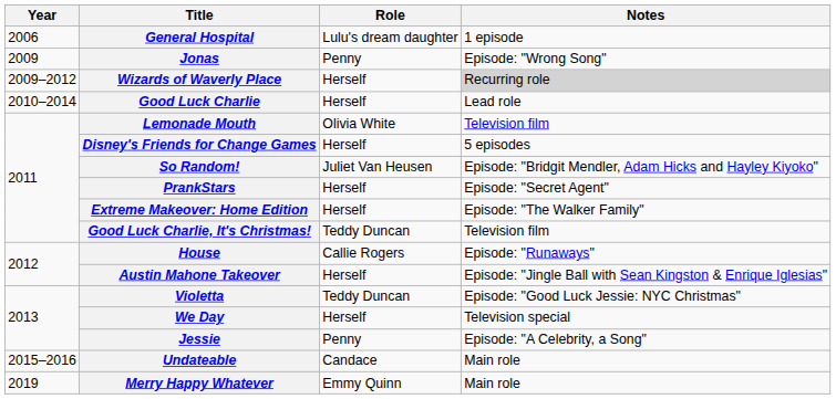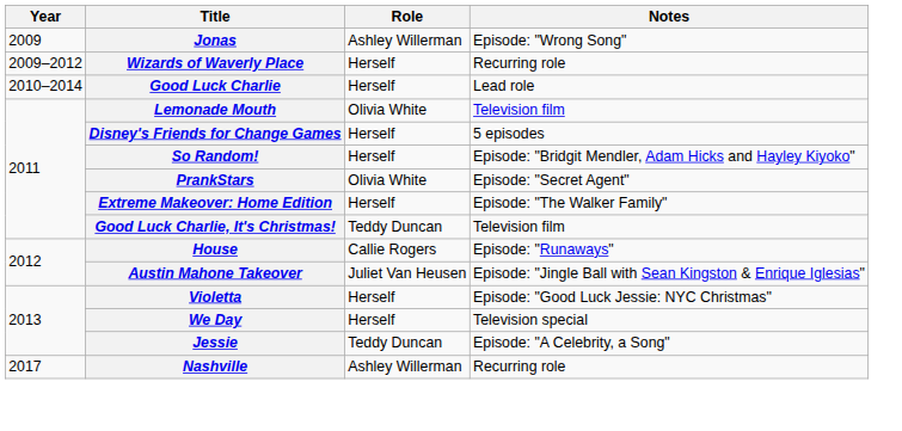 <table class="wikitable sortable plainrowheaders">
 <tr>
 <th scope="col">Year</th>
 <th scope="col">Title</th>
 <th scope="col">Role</th>
 <th scope="col" class="unsortable">Notes</th>
 </tr>
 <tr>
-<td>2006</td>
-<th scope="row"><em><a href='#'>General Hospital</a></em></th>
-<td>Lulu's dream daughter</td>
-<td>1 episode</td>
-</tr>
-<tr>
 <td>2009</td>
 <th scope="row"><em><a href='#'>Jonas</a></em></th>
-<td>Penny</td>
+<td>Ashley Willerman</td>
 <td>Episode: "Wrong Song"</td>
 </tr>
 <tr>
 <td>2009–2012</td>
 <th scope="row"><em><a href='#'>Wizards of Waverly Place</a></em></th>
 <td>Herself</td>
-<td style="background: lightgrey;">Recurring role</td>
+<td>Recurring role</td>
 </tr>
 <tr>
 <td>2010–2014</td>
 <th scope="row"><em><a href='#'>Good Luck Charlie</a></em></th>
 <td>Herself</td>
 <td>Lead role</td>
 </tr>
 <tr>
 <td rowspan="6">2011</td>
 <th scope="row"><em><a href='#'>Lemonade Mouth</a></em></th>
 <td>Olivia White</td>
 <td><a href='#'>Television film</a></td>
 </tr>
 <tr>
 <th scope="row"><em><a href='#'>Disney's Friends for Change Games</a></em></th>
 <td>Herself</td>
 <td>5 episodes</td>
 </tr>
 <tr>
 <th scope="row"><em><a href='#'>So Random!</a></em></th>
-<td>Juliet Van Heusen</td>
+<td>Herself</td>
 <td>Episode: "Bridgit Mendler, <a href='#'>Adam Hicks</a> and <a href='#'>Hayley Kiyoko</a>"</td>
 </tr>
 <tr>
 <th scope="row"><em><a href='#'>PrankStars</a></em></th>
-<td>Herself</td>
+<td>Olivia White</td>
 <td>Episode: "Secret Agent"</td>
 </tr>
 <tr>
 <th scope="row"><em><a href='#'>Extreme Makeover: Home Edition</a></em></th>
 <td>Herself</td>
 <td>Episode: "The Walker Family"</td>
 </tr>
 <tr>
 <th scope="row"><em><a href='#'>Good Luck Charlie, It's Christmas!</a></em></th>
 <td>Teddy Duncan</td>
 <td>Television film</td>
 </tr>
 <tr>
 <td rowspan="2">2012</td>
 <th scope="row"><em><a href='#'>House</a></em></th>
 <td>Callie Rogers</td>
 <td>Episode: "<a href='#'>Runaways</a>"</td>
 </tr>
 <tr>
 <th scope="row"><em><a href='#'>Austin Mahone Takeover</a></em></th>
-<td>Herself</td>
+<td>Juliet Van Heusen</td>
 <td>Episode: "Jingle Ball with <a href='#'>Sean Kingston</a> & <a href='#'>Enrique Iglesias</a>"</td>
 </tr>
 <tr>
 <td rowspan="3">2013</td>
 <th scope="row"><em><a href='#'>Violetta</a></em></th>
-<td>Teddy Duncan</td>
+<td>Herself</td>
 <td>Episode: "Good Luck Jessie: NYC Christmas"</td>
 </tr>
 <tr>
 <th scope="row"><em><a href='#'>We Day</a></em></th>
 <td>Herself</td>
 <td>Television special</td>
 </tr>
 <tr>
 <th scope="row"><em><a href='#'>Jessie</a></em></th>
-<td>Penny</td>
+<td>Teddy Duncan</td>
 <td>Episode: "A Celebrity, a Song"</td>
 </tr>
 <tr>
-<td>2015–2016</td>
-<th scope="row"><em><a href='#'>Undateable</a></em></th>
-<td>Candace</td>
-<td>Main role</td>
-</tr>
-<tr>
-<td>2019</td>
-<th scope="row"><em><a href='#'>Merry Happy Whatever</a></em></th>
-<td>Emmy Quinn</td>
-<td>Main role</td>
+<td>2017</td>
+<th scope="row"><em><a href='#'>Nashville</a></em></th>
+<td>Ashley Willerman</td>
+<td>Recurring role</td>
 </tr>
 </table>
